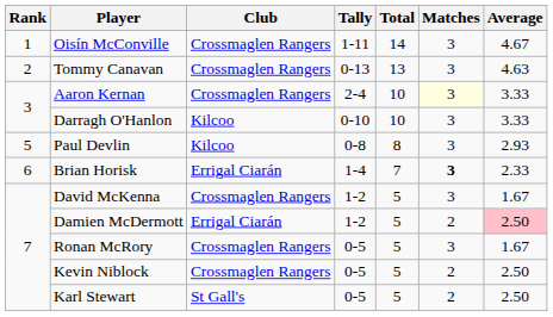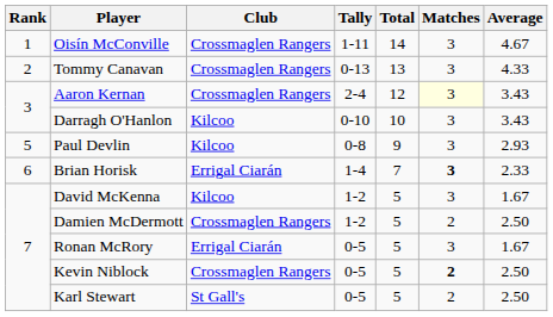 <table class="wikitable">
 <tr>
 <th>Rank</th>
 <th>Player</th>
 <th>Club</th>
 <th>Tally</th>
 <th>Total</th>
 <th>Matches</th>
 <th>Average</th>
 </tr>
 <tr>
 <td rowspan="1" style="text-align:center;">1</td>
 <td><a href='#'>Oisín McConville</a></td>
 <td><a href='#'>Crossmaglen Rangers</a></td>
 <td align=center>1-11</td>
 <td align=center>14</td>
 <td align=center>3</td>
 <td align=center>4.67</td>
 </tr>
 <tr>
 <td rowspan="1" style="text-align:center;">2</td>
 <td>Tommy Canavan</td>
 <td><a href='#'>Crossmaglen Rangers</a></td>
 <td align=center>0-13</td>
 <td align=center>13</td>
 <td align=center>3</td>
-<td align=center>4.63</td>
+<td align=center>4.33</td>
 </tr>
 <tr>
 <td rowspan="2" style="text-align:center;">3</td>
 <td><a href='#'>Aaron Kernan</a></td>
 <td><a href='#'>Crossmaglen Rangers</a></td>
 <td align=center>2-4</td>
-<td align=center>10</td>
+<td align=center>12</td>
 <td align=center style="background: lightyellow;">3</td>
-<td align=center>3.33</td>
+<td align=center>3.43</td>
 </tr>
 <tr>
 <td>Darragh O'Hanlon</td>
 <td><a href='#'>Kilcoo</a></td>
 <td align=center>0-10</td>
 <td align=center>10</td>
 <td align=center>3</td>
-<td align=center>3.33</td>
+<td align=center>3.43</td>
 </tr>
 <tr>
 <td rowspan="1" style="text-align:center;">5</td>
 <td>Paul Devlin</td>
 <td><a href='#'>Kilcoo</a></td>
 <td align=center>0-8</td>
-<td align=center>8</td>
+<td align=center>9</td>
 <td align=center>3</td>
 <td align=center>2.93</td>
 </tr>
 <tr>
 <td rowspan="1" style="text-align:center;">6</td>
 <td>Brian Horisk</td>
 <td><a href='#'>Errigal Ciarán</a></td>
 <td align=center>1-4</td>
 <td align=center>7</td>
 <td align=center><strong>3</strong></td>
 <td align=center>2.33</td>
 </tr>
 <tr>
 <td rowspan="5" style="text-align:center;">7</td>
 <td>David McKenna</td>
-<td><a href='#'>Crossmaglen Rangers</a></td>
+<td><a href='#'>Kilcoo</a></td>
 <td align=center>1-2</td>
 <td align=center>5</td>
 <td align=center>3</td>
 <td align=center>1.67</td>
 </tr>
 <tr>
 <td>Damien McDermott</td>
-<td><a href='#'>Errigal Ciarán</a></td>
+<td><a href='#'>Crossmaglen Rangers</a></td>
 <td align=center>1-2</td>
 <td align=center>5</td>
 <td align=center>2</td>
-<td align=center style="background: pink;">2.50</td>
+<td align=center>2.50</td>
 </tr>
 <tr>
 <td>Ronan McRory</td>
-<td><a href='#'>Crossmaglen Rangers</a></td>
+<td><a href='#'>Errigal Ciarán</a></td>
 <td align=center>0-5</td>
 <td align=center>5</td>
 <td align=center>3</td>
 <td align=center>1.67</td>
 </tr>
 <tr>
 <td>Kevin Niblock</td>
 <td><a href='#'>Crossmaglen Rangers</a></td>
 <td align=center>0-5</td>
 <td align=center>5</td>
-<td align=center>2</td>
+<td align=center><strong>2</strong></td>
 <td align=center>2.50</td>
 </tr>
 <tr>
 <td>Karl Stewart</td>
 <td><a href='#'>St Gall's</a></td>
 <td align=center>0-5</td>
 <td align=center>5</td>
 <td align=center>2</td>
 <td align=center>2.50</td>
 </tr>
 </table>
